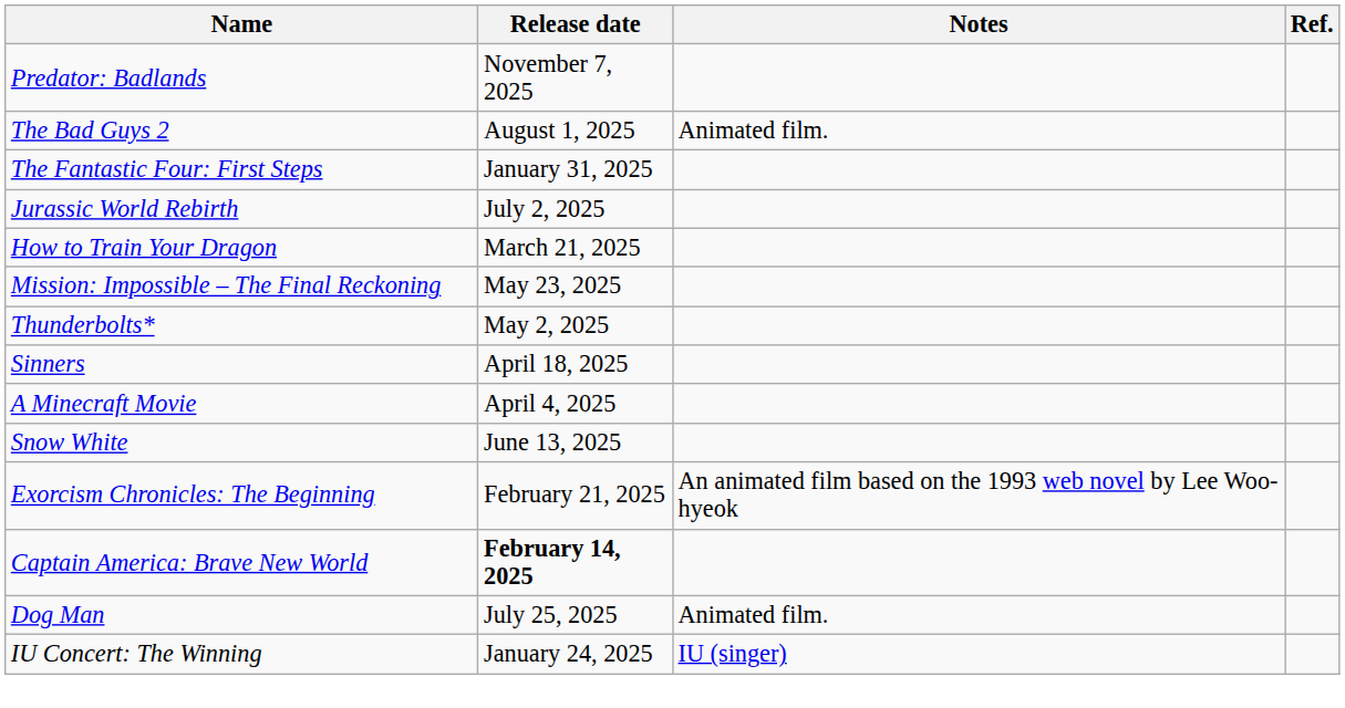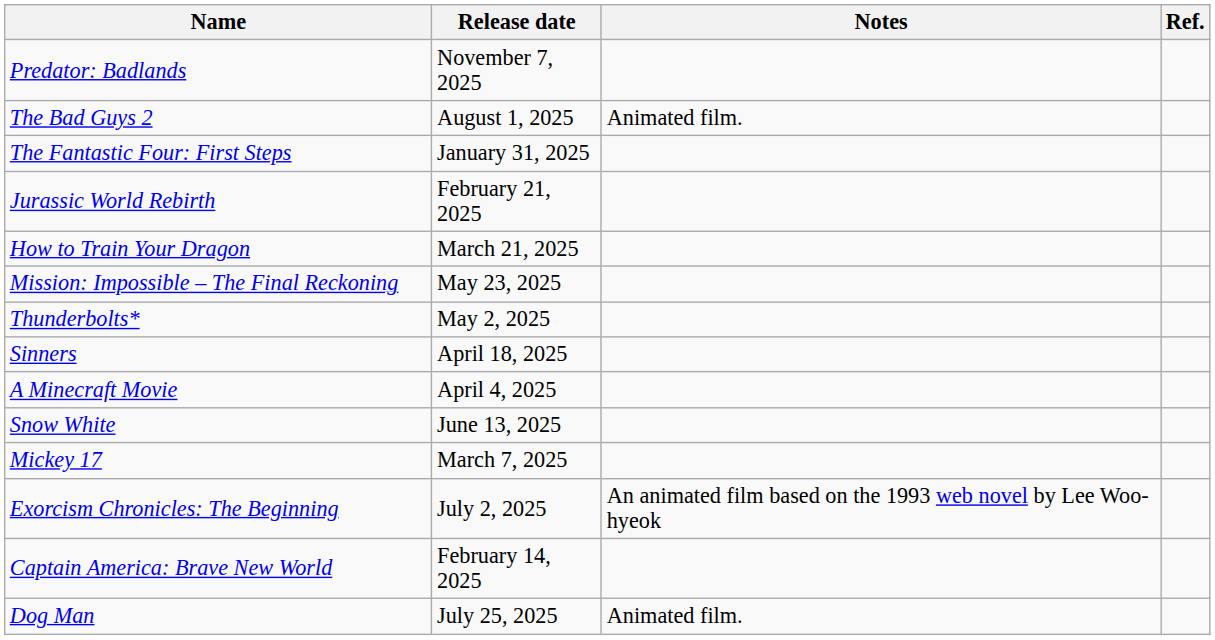 <table class="wikitable sortable collapsible">
 <tr>
 <th scope="col" style="width:300px;">Name</th>
 <th>Release date</th>
 <th scope="col" class="unsortable">Notes</th>
 <th scope="col" class="unsortable">Ref.</th>
 </tr>
 <tr>
 <td><em><a href='#'>Predator: Badlands</a></em></td>
 <td>November 7, 2025</td>
 <td></td>
 <td></td>
 </tr>
 <tr>
 <td><em><a href='#'>The Bad Guys 2</a></em></td>
 <td>August 1, 2025</td>
 <td>Animated film.</td>
 <td></td>
 </tr>
 <tr>
 <td><em><a href='#'>The Fantastic Four: First Steps</a></em></td>
 <td>January 31, 2025</td>
 <td></td>
 <td></td>
 </tr>
 <tr>
 <td><em><a href='#'>Jurassic World Rebirth</a></em></td>
-<td>July 2, 2025</td>
+<td>February 21, 2025</td>
 <td></td>
 <td></td>
 </tr>
 <tr>
 <td><em><a href='#'>How to Train Your Dragon</a></em></td>
 <td>March 21, 2025</td>
 <td></td>
 <td></td>
 </tr>
 <tr>
 <td><em><a href='#'>Mission: Impossible – The Final Reckoning</a></em></td>
 <td>May 23, 2025</td>
 <td></td>
 <td></td>
 </tr>
 <tr>
 <td><em><a href='#'>Thunderbolts*</a></em></td>
 <td>May 2, 2025</td>
 <td></td>
 <td></td>
 </tr>
 <tr>
 <td><em><a href='#'>Sinners</a></em></td>
 <td>April 18, 2025</td>
 <td></td>
 <td></td>
 </tr>
 <tr>
 <td><em><a href='#'>A Minecraft Movie</a></em></td>
 <td>April 4, 2025</td>
 <td></td>
 <td></td>
 </tr>
 <tr>
 <td><em><a href='#'>Snow White</a></em></td>
 <td>June 13, 2025</td>
 <td></td>
 <td></td>
 </tr>
 <tr>
+<td><em><a href='#'>Mickey 17</a></em></td>
+<td>March 7, 2025</td>
+<td></td>
+<td></td>
+</tr>
+<tr>
 <td><em><a href='#'>Exorcism Chronicles: The Beginning</a></em></td>
-<td>February 21, 2025</td>
+<td>July 2, 2025</td>
 <td>An animated film based on the 1993 <a href='#'>web novel</a>  by Lee Woo-hyeok</td>
 <td></td>
 </tr>
 <tr>
 <td><em><a href='#'>Captain America: Brave New World</a></em></td>
-<td><strong>February 14, 2025</strong></td>
+<td>February 14, 2025</td>
 <td></td>
 <td></td>
 </tr>
 <tr>
 <td><em><a href='#'>Dog Man</a></em></td>
 <td>July 25, 2025</td>
 <td>Animated film.</td>
 <td></td>
 </tr>
-<tr>
-<td><em>IU Concert: The Winning</em></td>
-<td>January 24, 2025</td>
-<td><a href='#'>IU (singer)</a></td>
-<td></td>
-</tr>
 </table>
